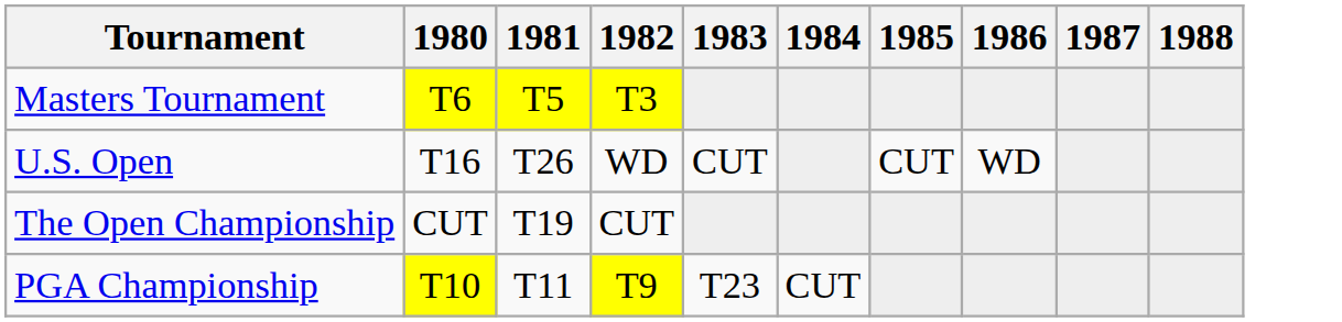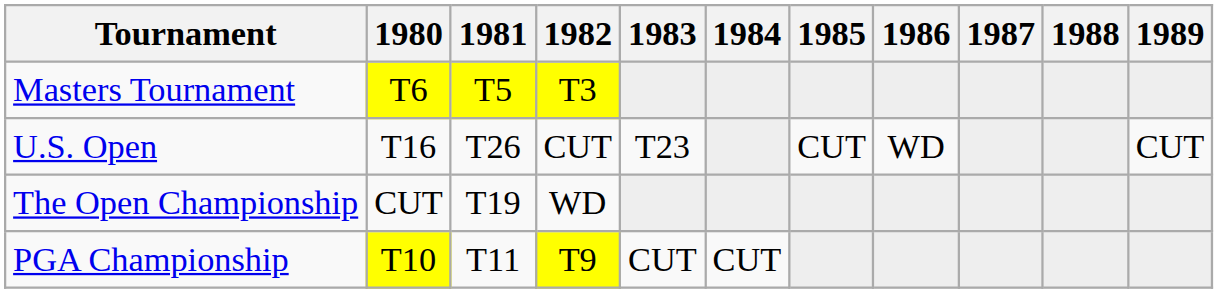 <table class="wikitable" style="font-size:95%;text-align:center;">
 <tr>
 <th>Tournament</th>
 <th>1980</th>
 <th>1981</th>
 <th>1982</th>
 <th>1983</th>
 <th>1984</th>
 <th>1985</th>
 <th>1986</th>
 <th>1987</th>
 <th>1988</th>
+<th>1989</th>
 </tr>
 <tr>
 <td align=left><a href='#'>Masters Tournament</a></td>
 <td style="background:yellow;">T6</td>
 <td style="background:yellow;">T5</td>
 <td style="background:yellow;">T3</td>
 <td style="background:#eeeeee;"></td>
 <td style="background:#eeeeee;"></td>
 <td style="background:#eeeeee;"></td>
 <td style="background:#eeeeee;"></td>
 <td style="background:#eeeeee;"></td>
 <td style="background:#eeeeee;"></td>
+<td style="background:#eeeeee;"></td>
 </tr>
 <tr>
 <td align=left><a href='#'>U.S. Open</a></td>
 <td>T16</td>
 <td>T26</td>
-<td>WD</td>
 <td>CUT</td>
+<td>T23</td>
 <td style="background:#eeeeee;"></td>
 <td>CUT</td>
 <td>WD</td>
 <td style="background:#eeeeee;"></td>
 <td style="background:#eeeeee;"></td>
+<td>CUT</td>
 </tr>
 <tr>
 <td align=left><a href='#'>The Open Championship</a></td>
 <td>CUT</td>
 <td>T19</td>
-<td>CUT</td>
+<td>WD</td>
+<td style="background:#eeeeee;"></td>
 <td style="background:#eeeeee;"></td>
 <td style="background:#eeeeee;"></td>
 <td style="background:#eeeeee;"></td>
 <td style="background:#eeeeee;"></td>
 <td style="background:#eeeeee;"></td>
 <td style="background:#eeeeee;"></td>
 </tr>
 <tr>
 <td align=left><a href='#'>PGA Championship</a></td>
 <td style="background:yellow;">T10</td>
 <td>T11</td>
 <td style="background:yellow;">T9</td>
-<td>T23</td>
 <td>CUT</td>
+<td>CUT</td>
+<td style="background:#eeeeee;"></td>
 <td style="background:#eeeeee;"></td>
 <td style="background:#eeeeee;"></td>
 <td style="background:#eeeeee;"></td>
 <td style="background:#eeeeee;"></td>
 </tr>
 </table>
